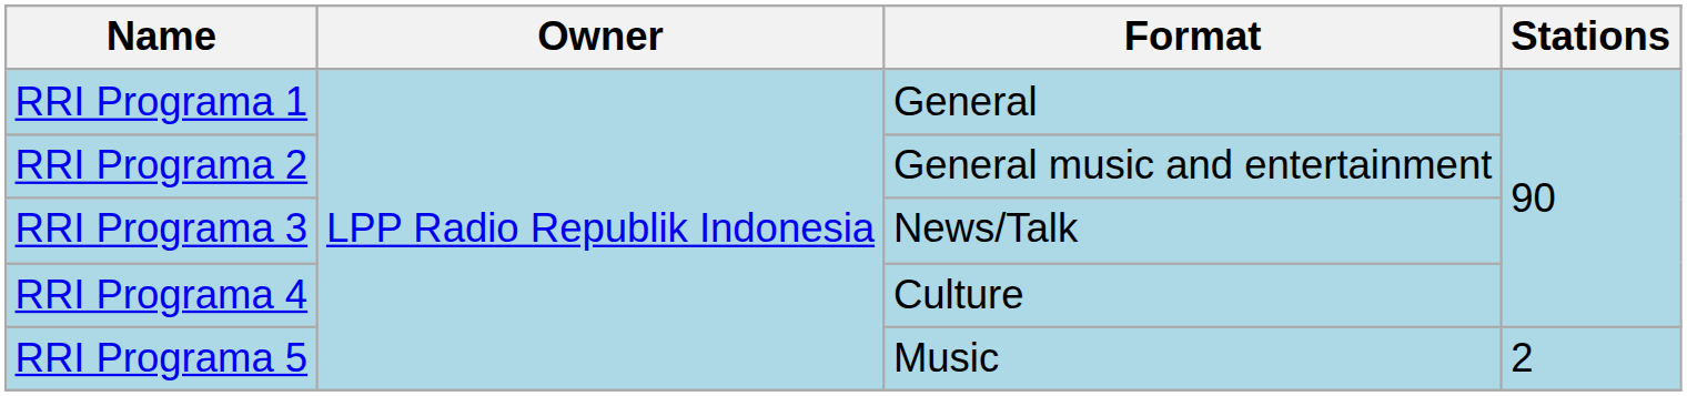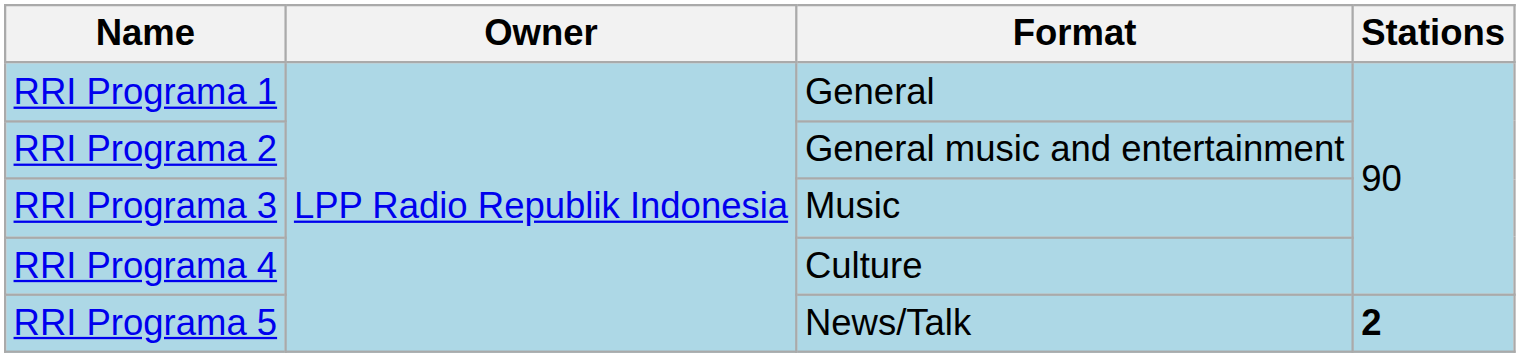 <table class="wikitable">
 <tr>
 <th>Name</th>
 <th>Owner</th>
 <th>Format</th>
 <th>Stations</th>
 </tr>
 <tr bgcolor="#add8e6">
 <td><a href='#'>RRI Programa 1</a></td>
 <td rowspan="5"><a href='#'>LPP Radio Republik Indonesia</a></td>
 <td>General</td>
 <td rowspan="4">90</td>
 </tr>
 <tr bgcolor="#add8e6">
 <td><a href='#'>RRI Programa 2</a></td>
 <td>General music and entertainment</td>
 </tr>
 <tr bgcolor="#add8e6">
 <td><a href='#'>RRI Programa 3</a></td>
-<td>News/Talk</td>
+<td>Music</td>
 </tr>
 <tr bgcolor="#add8e6">
 <td><a href='#'>RRI Programa 4</a></td>
 <td>Culture</td>
 </tr>
 <tr bgcolor="#add8e6">
 <td><a href='#'>RRI Programa 5</a></td>
-<td>Music</td>
-<td>2</td>
+<td>News/Talk</td>
+<td><strong>2</strong></td>
 </tr>
 </table>
